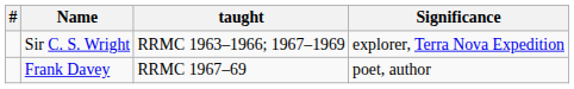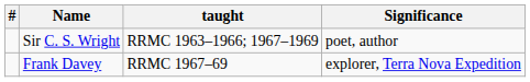 <table class="wikitable">
 <tr>
 <th>#</th>
 <th>Name</th>
 <th>taught</th>
 <th>Significance</th>
 </tr>
 <tr>
 <td></td>
 <td>Sir <a href='#'>C. S. Wright</a></td>
 <td>RRMC 1963–1966; 1967–1969</td>
-<td>explorer, <a href='#'>Terra Nova Expedition</a></td>
+<td>poet, author</td>
 </tr>
 <tr>
 <td></td>
 <td><a href='#'>Frank Davey</a></td>
 <td>RRMC 1967–69</td>
-<td>poet, author</td>
+<td>explorer, <a href='#'>Terra Nova Expedition</a></td>
 </tr>
 </table>
